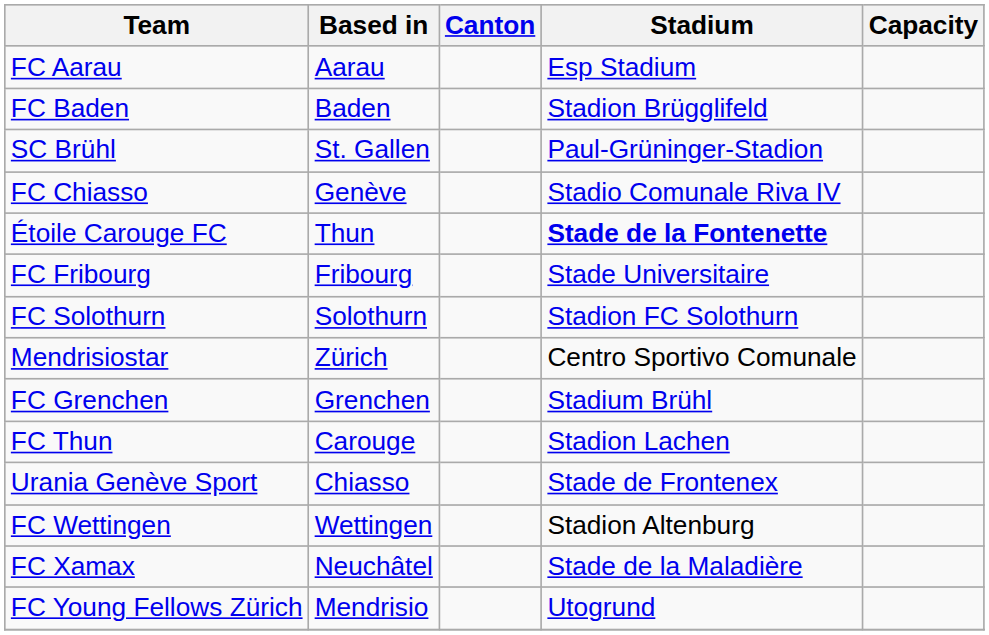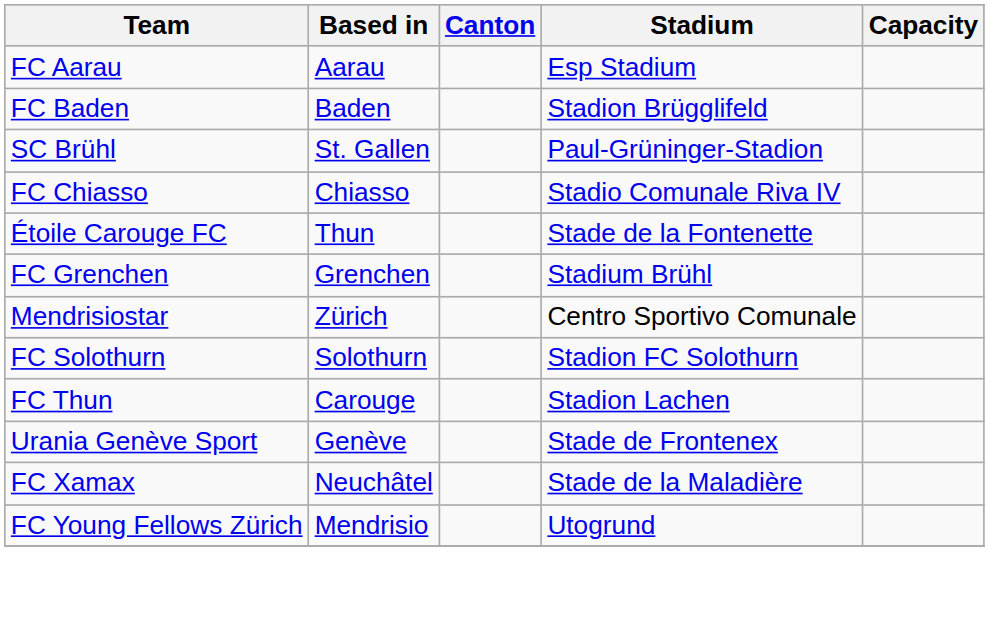 <table class="wikitable sortable" style="text-align: left;">
 <tr>
 <th>Team</th>
 <th>Based in</th>
 <th><a href='#'>Canton</a></th>
 <th>Stadium</th>
 <th>Capacity</th>
 </tr>
 <tr>
 <td><a href='#'>FC Aarau</a></td>
 <td><a href='#'>Aarau</a></td>
 <td></td>
 <td><a href='#'>Esp Stadium</a></td>
 <td></td>
 </tr>
 <tr>
 <td><a href='#'>FC Baden</a></td>
 <td><a href='#'>Baden</a></td>
 <td></td>
 <td><a href='#'>Stadion Brügglifeld</a></td>
 <td></td>
 </tr>
 <tr>
 <td><a href='#'>SC Brühl</a></td>
 <td><a href='#'>St. Gallen</a></td>
 <td></td>
 <td><a href='#'>Paul-Grüninger-Stadion</a></td>
 <td></td>
 </tr>
 <tr>
 <td><a href='#'>FC Chiasso</a></td>
-<td><a href='#'>Genève</a></td>
+<td><a href='#'>Chiasso</a></td>
 <td></td>
 <td><a href='#'>Stadio Comunale Riva IV</a></td>
 <td></td>
 </tr>
 <tr>
 <td><a href='#'>Étoile Carouge FC</a></td>
 <td><a href='#'>Thun</a></td>
 <td></td>
-<td><strong><a href='#'>Stade de la Fontenette</a></strong></td>
+<td><a href='#'>Stade de la Fontenette</a></td>
 <td></td>
 </tr>
 <tr>
-<td><a href='#'>FC Fribourg</a></td>
-<td><a href='#'>Fribourg</a></td>
+<td><a href='#'>FC Grenchen</a></td>
+<td><a href='#'>Grenchen</a></td>
 <td></td>
-<td><a href='#'>Stade Universitaire</a></td>
-<td></td>
-</tr>
-<tr>
-<td><a href='#'>FC Solothurn</a></td>
-<td><a href='#'>Solothurn</a></td>
-<td></td>
-<td><a href='#'>Stadion FC Solothurn</a></td>
+<td><a href='#'>Stadium Brühl</a></td>
 <td></td>
 </tr>
 <tr>
 <td><a href='#'>Mendrisiostar</a></td>
 <td><a href='#'>Zürich</a></td>
 <td></td>
 <td>Centro Sportivo Comunale</td>
 <td></td>
 </tr>
 <tr>
-<td><a href='#'>FC Grenchen</a></td>
-<td><a href='#'>Grenchen</a></td>
+<td><a href='#'>FC Solothurn</a></td>
+<td><a href='#'>Solothurn</a></td>
 <td></td>
-<td><a href='#'>Stadium Brühl</a></td>
+<td><a href='#'>Stadion FC Solothurn</a></td>
 <td></td>
 </tr>
 <tr>
 <td><a href='#'>FC Thun</a></td>
 <td><a href='#'>Carouge</a></td>
 <td></td>
 <td><a href='#'>Stadion Lachen</a></td>
 <td></td>
 </tr>
 <tr>
 <td><a href='#'>Urania Genève Sport</a></td>
-<td><a href='#'>Chiasso</a></td>
+<td><a href='#'>Genève</a></td>
 <td></td>
 <td><a href='#'>Stade de Frontenex</a></td>
-<td></td>
-</tr>
-<tr>
-<td><a href='#'>FC Wettingen</a></td>
-<td><a href='#'>Wettingen</a></td>
-<td></td>
-<td>Stadion Altenburg</td>
 <td></td>
 </tr>
 <tr>
 <td><a href='#'>FC Xamax</a></td>
 <td><a href='#'>Neuchâtel</a></td>
 <td></td>
 <td><a href='#'>Stade de la Maladière</a></td>
 <td></td>
 </tr>
 <tr>
 <td><a href='#'>FC Young Fellows Zürich</a></td>
 <td><a href='#'>Mendrisio</a></td>
 <td></td>
 <td><a href='#'>Utogrund</a></td>
 <td></td>
 </tr>
 <tr>
 </tr>
 </table>
